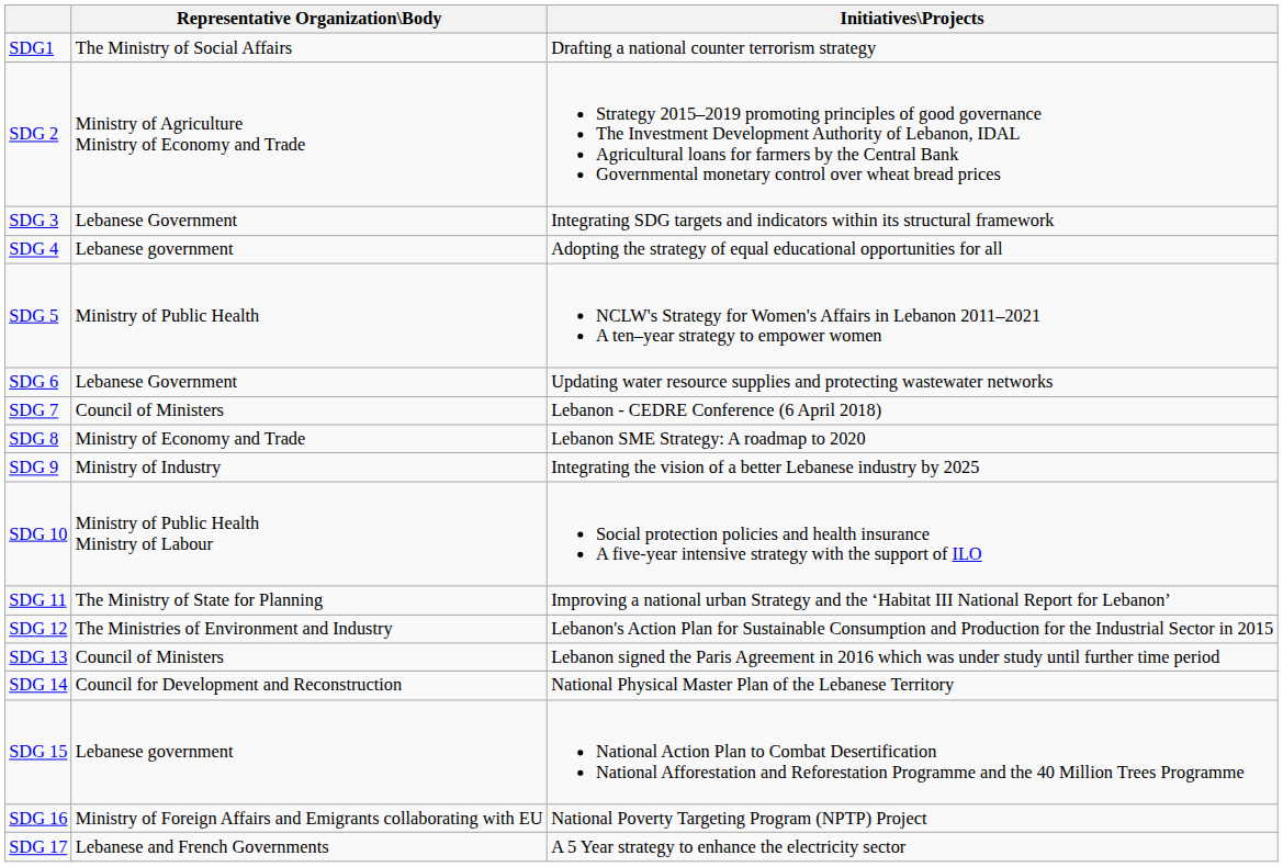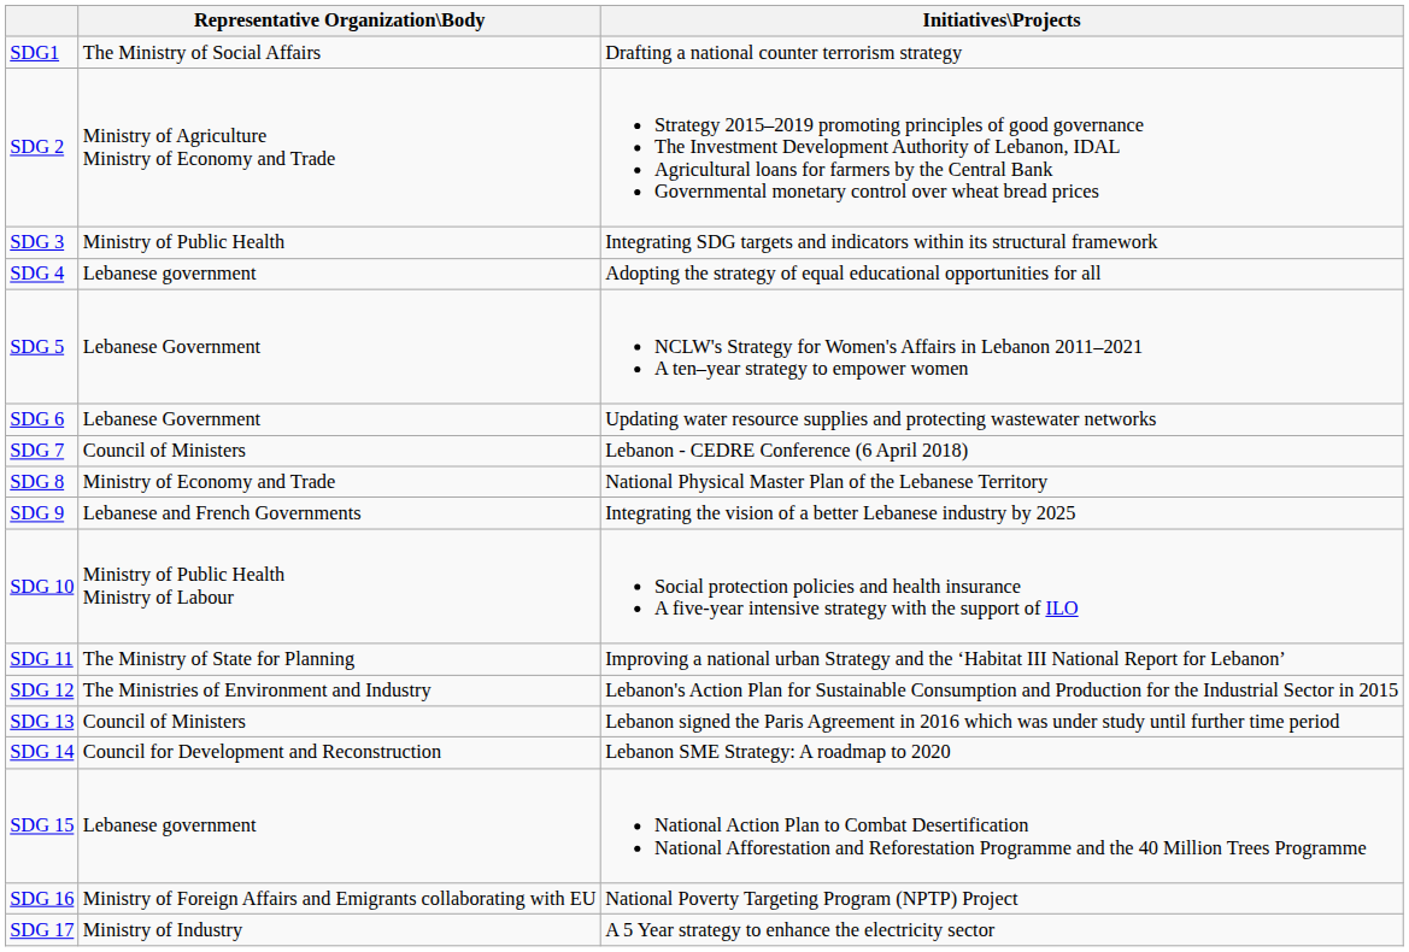 <table class="wikitable">
 <tr>
 <th></th>
 <th>Representative Organization\Body</th>
 <th>Initiatives\Projects</th>
 </tr>
 <tr>
 <td><a href='#'>SDG1</a></td>
 <td>The Ministry of Social Affairs</td>
 <td>Drafting a national counter terrorism strategy</td>
 </tr>
 <tr>
 <td><a href='#'>SDG 2</a></td>
 <td>Ministry of Agriculture<br>Ministry of Economy and Trade</td>
 <td><br><ul><li>Strategy 2015–2019 promoting principles of good governance</li><li>The Investment Development Authority of Lebanon, IDAL</li><li>Agricultural loans for farmers by the Central Bank</li><li>Governmental monetary control over wheat bread prices</li></ul></td>
 </tr>
 <tr>
 <td><a href='#'>SDG 3</a></td>
-<td>Lebanese Government</td>
+<td>Ministry of Public Health</td>
 <td>Integrating SDG targets and indicators within its structural framework</td>
 </tr>
 <tr>
 <td><a href='#'>SDG 4</a></td>
 <td>Lebanese government</td>
 <td>Adopting the strategy of equal educational opportunities for all</td>
 </tr>
 <tr>
 <td><a href='#'>SDG 5</a></td>
-<td>Ministry of Public Health</td>
+<td>Lebanese Government</td>
 <td><br><ul><li>NCLW's Strategy for Women's Affairs in Lebanon 2011–2021</li><li>A ten–year strategy to empower women</li></ul></td>
 </tr>
 <tr>
 <td><a href='#'>SDG 6</a></td>
 <td>Lebanese Government</td>
 <td>Updating water resource supplies and protecting wastewater networks</td>
 </tr>
 <tr>
 <td><a href='#'>SDG 7</a></td>
 <td>Council of Ministers</td>
 <td>Lebanon - CEDRE Conference (6 April 2018)</td>
 </tr>
 <tr>
 <td><a href='#'>SDG 8</a></td>
 <td>Ministry of Economy and Trade</td>
-<td>Lebanon SME Strategy: A roadmap to 2020</td>
+<td>National Physical Master Plan of the Lebanese Territory</td>
 </tr>
 <tr>
 <td><a href='#'>SDG 9</a></td>
-<td>Ministry of Industry</td>
+<td>Lebanese and French Governments</td>
 <td>Integrating the vision of a better Lebanese industry by 2025</td>
 </tr>
 <tr>
 <td><a href='#'>SDG 10</a></td>
 <td>Ministry of Public Health<br>Ministry of Labour</td>
 <td><br><ul><li>Social protection policies and health insurance</li><li>A five-year intensive strategy with the support of <a href='#'>ILO</a></li></ul></td>
 </tr>
 <tr>
 <td><a href='#'>SDG 11</a></td>
 <td>The Ministry of State for Planning</td>
 <td>Improving a national urban Strategy and the ‘Habitat III National Report for Lebanon’</td>
 </tr>
 <tr>
 <td><a href='#'>SDG 12</a></td>
 <td>The Ministries of Environment and Industry</td>
 <td>Lebanon's Action Plan for Sustainable Consumption and Production for the Industrial Sector in 2015</td>
 </tr>
 <tr>
 <td><a href='#'>SDG 13</a></td>
 <td>Council of Ministers</td>
 <td>Lebanon signed the Paris Agreement in 2016 which was under study until further time period</td>
 </tr>
 <tr>
 <td><a href='#'>SDG 14</a></td>
 <td>Council for Development and Reconstruction</td>
-<td>National Physical Master Plan of the Lebanese Territory</td>
+<td>Lebanon SME Strategy: A roadmap to 2020</td>
 </tr>
 <tr>
 <td><a href='#'>SDG 15</a></td>
 <td>Lebanese government</td>
 <td><br><ul><li>National Action Plan to Combat Desertification</li><li>National Afforestation and Reforestation Programme and the 40 Million Trees Programme</li></ul></td>
 </tr>
 <tr>
 <td><a href='#'>SDG 16</a></td>
 <td>Ministry of Foreign Affairs and Emigrants collaborating with EU</td>
 <td>National Poverty Targeting Program (NPTP) Project</td>
 </tr>
 <tr>
 <td><a href='#'>SDG 17</a></td>
-<td>Lebanese and French Governments</td>
+<td>Ministry of Industry</td>
 <td>A 5 Year  strategy to enhance the electricity sector</td>
 </tr>
 </table>
